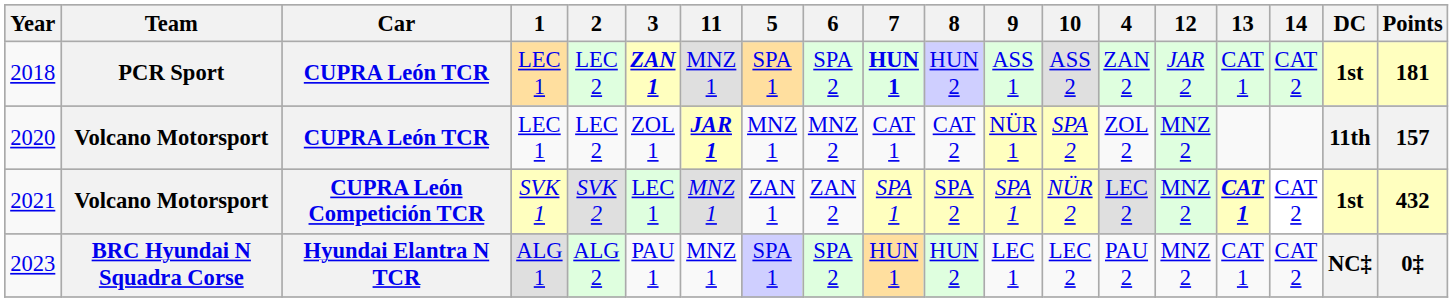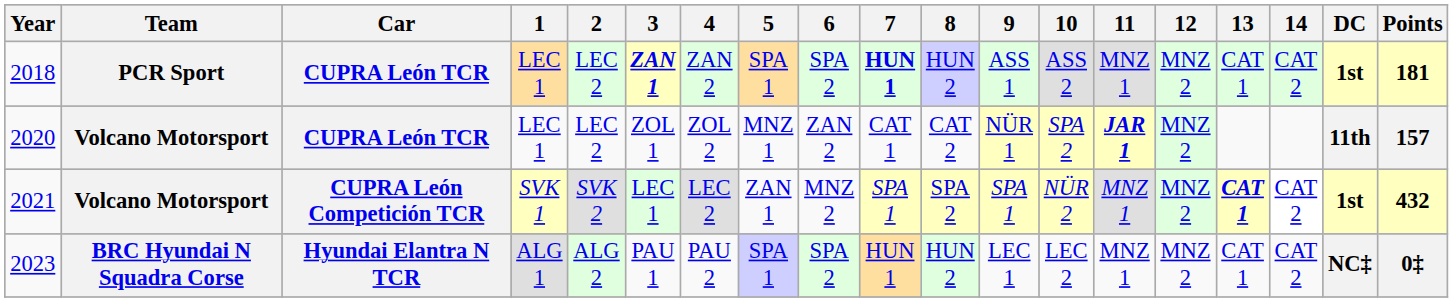 <table class="wikitable" style="text-align:center; font-size:85%">
 <tr>
 <th>Year</th>
 <th>Team</th>
 <th>Car</th>
 <th>1</th>
 <th>2</th>
 <th>3</th>
-<th>11</th>
+<th>4</th>
 <th>5</th>
 <th>6</th>
 <th>7</th>
 <th>8</th>
 <th>9</th>
 <th>10</th>
-<th>4</th>
+<th>11</th>
 <th>12</th>
 <th>13</th>
 <th>14</th>
 <th>DC</th>
 <th>Points</th>
 </tr>
 <tr>
 <td><a href='#'>2018</a></td>
 <th>PCR Sport</th>
 <th><a href='#'>CUPRA León TCR</a></th>
 <td style="background:#ffdf9f"><a href='#'>LEC<br>1</a><br></td>
 <td style="background:#dfffdf"><a href='#'>LEC<br>2</a><br></td>
 <td style="background:#ffffbf"><strong><em><a href='#'>ZAN<br>1</a></em><br></strong></td>
-<td style="background:#dfdfdf"><a href='#'>MNZ<br>1</a><br></td>
+<td style="background:#dfffdf"><a href='#'>ZAN<br>2</a><br></td>
 <td style="background:#ffdf9f"><a href='#'>SPA<br>1</a><br></td>
 <td style="background:#dfffdf"><a href='#'>SPA<br>2</a><br></td>
 <td style="background:#dfffdf"><strong><a href='#'>HUN<br>1</a></strong><br></td>
 <td style="background:#cfcfff"><a href='#'>HUN<br>2</a><br></td>
 <td style="background:#dfffdf"><a href='#'>ASS<br>1</a><br></td>
 <td style="background:#dfdfdf"><a href='#'>ASS<br>2</a><br></td>
-<td style="background:#dfffdf"><a href='#'>ZAN<br>2</a><br></td>
-<td style="background:#DFFFDF;"><em><a href='#'>JAR<br>2</a></em><br></td>
+<td style="background:#dfdfdf"><a href='#'>MNZ<br>1</a><br></td>
+<td style="background:#dfffdf"><a href='#'>MNZ<br>2</a><br></td>
 <td style="background:#dfffdf"><a href='#'>CAT<br>1</a><br></td>
 <td style="background:#dfffdf"><a href='#'>CAT<br>2</a><br></td>
 <th style="background:#ffffbf">1st</th>
 <th style="background:#ffffbf">181</th>
 </tr>
 <tr>
 <td><a href='#'>2020</a></td>
 <th>Volcano Motorsport</th>
 <th><a href='#'>CUPRA León TCR</a></th>
 <td><a href='#'>LEC<br>1</a></td>
 <td><a href='#'>LEC<br>2</a></td>
 <td><a href='#'>ZOL<br>1</a></td>
-<td style="background:#FFFFBF;"><strong><em><a href='#'>JAR<br>1</a></em></strong><br></td>
+<td><a href='#'>ZOL<br>2</a></td>
 <td><a href='#'>MNZ<br>1</a></td>
-<td><a href='#'>MNZ<br>2</a></td>
+<td><a href='#'>ZAN<br>2</a></td>
 <td><a href='#'>CAT<br>1</a></td>
 <td><a href='#'>CAT<br>2</a></td>
 <td style="background:#FFFFBF;"><a href='#'>NÜR<br>1</a><br></td>
 <td style="background:#FFFFBF;"><em><a href='#'>SPA<br>2</a></em><br></td>
-<td><a href='#'>ZOL<br>2</a></td>
+<td style="background:#FFFFBF;"><strong><em><a href='#'>JAR<br>1</a></em></strong><br></td>
 <td style="background:#DFFFDF;"><a href='#'>MNZ<br>2</a><br></td>
 <td></td>
 <td></td>
 <th>11th</th>
 <th>157</th>
 </tr>
 <tr>
 <td><a href='#'>2021</a></td>
 <th>Volcano Motorsport</th>
 <th><a href='#'>CUPRA León Competición TCR</a></th>
 <td style="background:#FFFFBF;"><em><a href='#'>SVK<br>1</a></em><br></td>
 <td style="background:#DFDFDF;"><em><a href='#'>SVK<br>2</a></em><br></td>
 <td style="background:#DFFFDF;"><a href='#'>LEC<br>1</a><br></td>
-<td style="background:#DFDFDF;"><em><a href='#'>MNZ<br>1</a></em><br></td>
+<td style="background:#DFDFDF;"><a href='#'>LEC<br>2</a><br></td>
 <td><a href='#'>ZAN<br>1</a></td>
-<td><a href='#'>ZAN<br>2</a></td>
+<td><a href='#'>MNZ<br>2</a></td>
 <td style="background:#FFFFBF;"><em><a href='#'>SPA<br>1</a></em><br></td>
 <td style="background:#FFFFBF;"><a href='#'>SPA<br>2</a><br></td>
 <td style="background:#FFFFBF;"><em><a href='#'>SPA<br>1</a></em><br></td>
 <td style="background:#FFFFBF;"><em><a href='#'>NÜR<br>2</a></em><br></td>
-<td style="background:#DFDFDF;"><a href='#'>LEC<br>2</a><br></td>
+<td style="background:#DFDFDF;"><em><a href='#'>MNZ<br>1</a></em><br></td>
 <td style="background:#DFFFDF;"><a href='#'>MNZ<br>2</a><br></td>
 <td style="background:#FFFFBF;"><strong><em><a href='#'>CAT<br>1</a></em></strong><br></td>
 <td style="background:#FFFFFF;"><a href='#'>CAT<br>2</a><br></td>
 <th style="background:#FFFFBF;">1st</th>
 <th style="background:#FFFFBF;">432</th>
 </tr>
 <tr>
 <td><a href='#'>2023</a></td>
 <th><a href='#'>BRC Hyundai N Squadra Corse</a></th>
 <th><a href='#'>Hyundai Elantra N TCR</a></th>
 <td style="background:#DFDFDF;"><a href='#'>ALG<br>1</a><br></td>
 <td style="background:#DFFFDF;"><a href='#'>ALG<br>2</a><br></td>
 <td><a href='#'>PAU<br>1</a></td>
-<td><a href='#'>MNZ<br>1</a></td>
+<td><a href='#'>PAU<br>2</a></td>
 <td style="background:#CFCFFF;"><a href='#'>SPA<br>1</a><br></td>
 <td style="background:#DFFFDF;"><a href='#'>SPA<br>2</a><br></td>
 <td style="background:#FFDF9F;"><a href='#'>HUN<br>1</a><br></td>
 <td style="background:#DFFFDF;"><a href='#'>HUN<br>2</a><br></td>
 <td><a href='#'>LEC<br>1</a></td>
 <td><a href='#'>LEC<br>2</a></td>
-<td><a href='#'>PAU<br>2</a></td>
+<td><a href='#'>MNZ<br>1</a></td>
 <td><a href='#'>MNZ<br>2</a></td>
 <td><a href='#'>CAT<br>1</a></td>
 <td><a href='#'>CAT<br>2</a></td>
 <th>NC‡</th>
 <th>0‡</th>
 </tr>
 </table>
